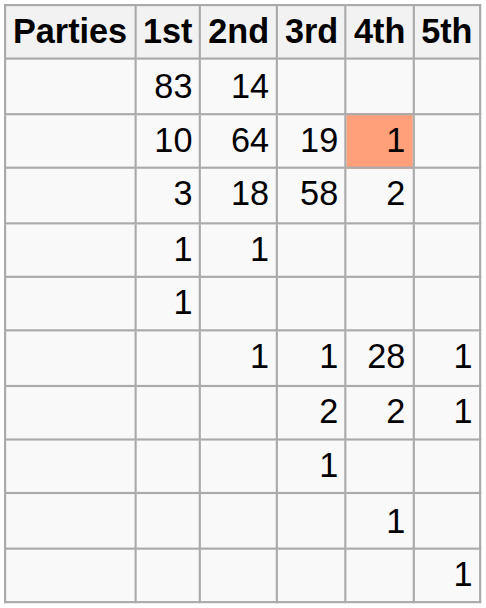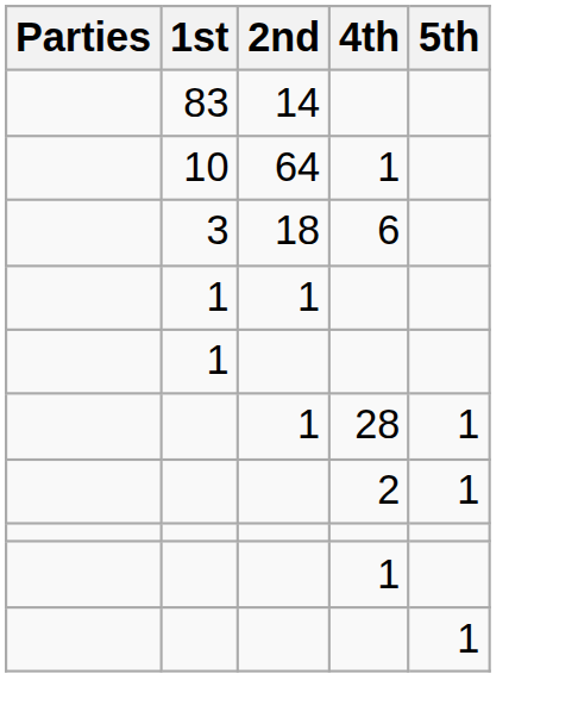 <table class="wikitable" style="text-align:right;">
 <tr>
 <th style="text-align:left;">Parties</th>
 <th>1st</th>
 <th>2nd</th>
-<th>3rd</th>
 <th>4th</th>
 <th>5th</th>
 </tr>
 <tr>
 <td style="text-align:left;"></td>
 <td>83</td>
 <td>14</td>
 <td></td>
 <td></td>
-<td></td>
 </tr>
 <tr>
 <td style="text-align:left;"></td>
 <td>10</td>
 <td>64</td>
-<td>19</td>
-<td style="background: lightsalmon;">1</td>
+<td>1</td>
 <td></td>
 </tr>
 <tr>
 <td style="text-align:left;"></td>
 <td>3</td>
 <td>18</td>
-<td>58</td>
-<td>2</td>
+<td>6</td>
 <td></td>
 </tr>
 <tr>
 <td style="text-align:left;"></td>
 <td>1</td>
 <td>1</td>
-<td></td>
 <td></td>
 <td></td>
 </tr>
 <tr>
 <td style="text-align:left;"></td>
 <td>1</td>
 <td></td>
 <td></td>
 <td></td>
-<td></td>
 </tr>
 <tr>
 <td style="text-align:left;"></td>
 <td></td>
-<td>1</td>
 <td>1</td>
 <td>28</td>
 <td>1</td>
 </tr>
 <tr>
 <td style="text-align:left;"></td>
 <td></td>
 <td></td>
 <td>2</td>
-<td>2</td>
 <td>1</td>
 </tr>
 <tr>
 <td style="text-align:left;"></td>
 <td></td>
 <td></td>
-<td>1</td>
 <td></td>
 <td></td>
 </tr>
 <tr>
 <td style="text-align:left;"></td>
-<td></td>
 <td></td>
 <td></td>
 <td>1</td>
 <td></td>
 </tr>
 <tr>
 <td style="text-align:left;"></td>
 <td></td>
 <td></td>
 <td></td>
-<td></td>
 <td>1</td>
 </tr>
 </table>
